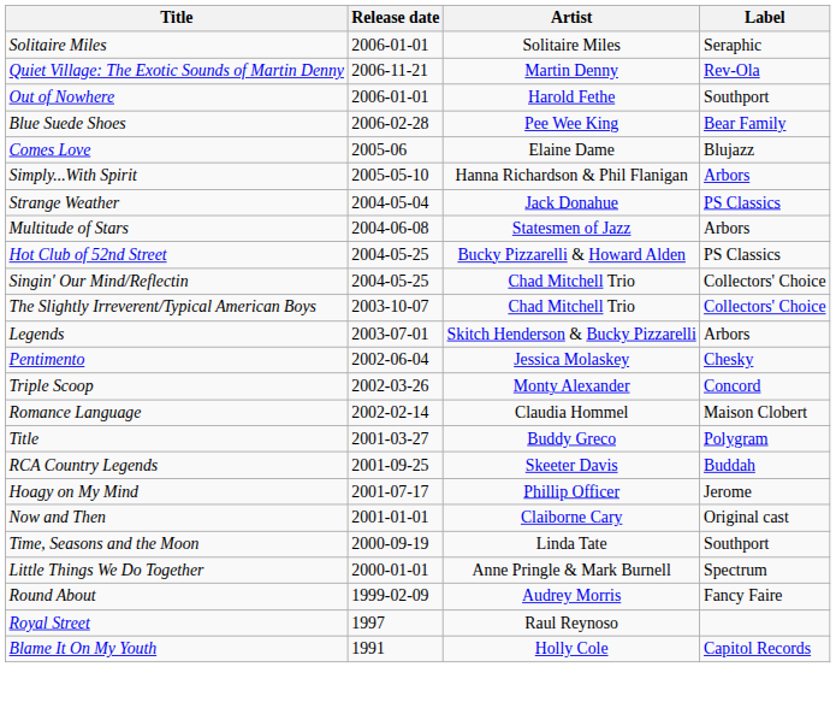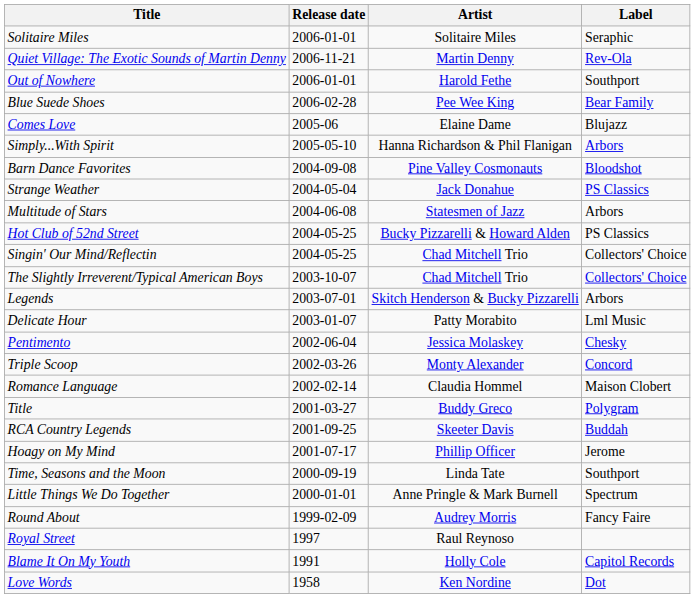 <table class="wikitable sortable">
 <tr>
 <th>Title</th>
 <th>Release date</th>
 <th>Artist</th>
 <th>Label</th>
 </tr>
 <tr>
 <td><em>Solitaire Miles</em></td>
 <td>2006-01-01</td>
 <td style="text-align:center;">Solitaire Miles</td>
 <td>Seraphic</td>
 </tr>
 <tr>
 <td><em><a href='#'>Quiet Village: The Exotic Sounds of Martin Denny</a></em></td>
 <td>2006-11-21</td>
 <td style="text-align:center;"><a href='#'>Martin Denny</a></td>
 <td><a href='#'>Rev-Ola</a></td>
 </tr>
 <tr>
 <td><em><a href='#'>Out of Nowhere</a></em></td>
 <td>2006-01-01</td>
 <td style="text-align:center;"><a href='#'>Harold Fethe</a></td>
 <td>Southport</td>
 </tr>
 <tr>
 <td><em>Blue Suede Shoes</em></td>
 <td>2006-02-28</td>
 <td style="text-align:center;"><a href='#'>Pee Wee King</a></td>
 <td><a href='#'>Bear Family</a></td>
 </tr>
 <tr>
 <td><em><a href='#'>Comes Love</a></em></td>
 <td>2005-06</td>
 <td style="text-align:center;">Elaine Dame</td>
 <td>Blujazz</td>
 </tr>
 <tr>
 <td><em>Simply...With Spirit</em></td>
 <td>2005-05-10</td>
 <td style="text-align:center;">Hanna Richardson & Phil Flanigan</td>
 <td><a href='#'>Arbors</a></td>
 </tr>
 <tr>
+<td><em>Barn Dance Favorites</em></td>
+<td>2004-09-08</td>
+<td style="text-align:center;"><a href='#'>Pine Valley Cosmonauts</a></td>
+<td><a href='#'>Bloodshot</a></td>
+</tr>
+<tr>
 <td><em>Strange Weather</em></td>
 <td>2004-05-04</td>
 <td style="text-align:center;"><a href='#'>Jack Donahue</a></td>
 <td><a href='#'>PS Classics</a></td>
 </tr>
 <tr>
 <td><em>Multitude of Stars</em></td>
 <td>2004-06-08</td>
 <td style="text-align:center;"><a href='#'>Statesmen of Jazz</a></td>
 <td>Arbors</td>
 </tr>
 <tr>
 <td><em><a href='#'>Hot Club of 52nd Street</a></em></td>
 <td>2004-05-25</td>
 <td style="text-align:center;"><a href='#'>Bucky Pizzarelli</a> & <a href='#'>Howard Alden</a></td>
 <td>PS Classics</td>
 </tr>
 <tr>
 <td><em>Singin' Our Mind/Reflectin</em></td>
 <td>2004-05-25</td>
 <td style="text-align:center;"><a href='#'>Chad Mitchell</a> Trio</td>
 <td>Collectors' Choice</td>
 </tr>
 <tr>
 <td><em>The Slightly Irreverent/Typical American Boys</em></td>
 <td>2003-10-07</td>
 <td style="text-align:center;"><a href='#'>Chad Mitchell</a> Trio</td>
 <td><a href='#'>Collectors' Choice</a></td>
 </tr>
 <tr>
 <td><em>Legends</em></td>
 <td>2003-07-01</td>
 <td style="text-align:center;"><a href='#'>Skitch Henderson</a> & <a href='#'>Bucky Pizzarelli</a></td>
 <td>Arbors</td>
+</tr>
+<tr>
+<td><em>Delicate Hour</em></td>
+<td>2003-01-07</td>
+<td style="text-align:center;">Patty Morabito</td>
+<td>Lml Music</td>
 </tr>
 <tr>
 <td><em><a href='#'>Pentimento</a></em></td>
 <td>2002-06-04</td>
 <td style="text-align:center;"><a href='#'>Jessica Molaskey</a></td>
 <td><a href='#'>Chesky</a></td>
 </tr>
 <tr>
 <td><em>Triple Scoop</em></td>
 <td>2002-03-26</td>
 <td style="text-align:center;"><a href='#'>Monty Alexander</a></td>
 <td><a href='#'>Concord</a></td>
 </tr>
 <tr | >
 <td><em>Romance Language</em></td>
 <td>2002-02-14</td>
 <td style="text-align:center;">Claudia Hommel</td>
 <td>Maison Clobert</td>
 </tr>
 <tr>
 <td><em>Title</em></td>
 <td>2001-03-27</td>
 <td style="text-align:center;"><a href='#'>Buddy Greco</a></td>
 <td><a href='#'>Polygram</a></td>
 </tr>
 <tr>
 <td><em>RCA Country Legends</em></td>
 <td>2001-09-25</td>
 <td style="text-align:center;"><a href='#'>Skeeter Davis</a></td>
 <td><a href='#'>Buddah</a></td>
 </tr>
 <tr>
 <td><em>Hoagy on My Mind</em></td>
 <td>2001-07-17</td>
 <td style="text-align:center;"><a href='#'>Phillip Officer</a></td>
 <td>Jerome</td>
 </tr>
 <tr>
-<td><em>Now and Then</em></td>
-<td>2001-01-01</td>
-<td style="text-align:center;"><a href='#'>Claiborne Cary</a></td>
-<td>Original cast</td>
-</tr>
-<tr>
 <td><em>Time, Seasons and the Moon</em></td>
 <td>2000-09-19</td>
 <td style="text-align:center;">Linda Tate</td>
 <td>Southport</td>
 </tr>
 <tr>
 <td><em>Little Things We Do Together</em></td>
 <td>2000-01-01</td>
 <td style="text-align:center;">Anne Pringle & Mark Burnell</td>
 <td>Spectrum</td>
 </tr>
 <tr>
 <td><em>Round About</em></td>
 <td>1999-02-09</td>
 <td style="text-align:center;"><a href='#'>Audrey Morris</a></td>
 <td>Fancy Faire</td>
 </tr>
 <tr>
 <td><em><a href='#'>Royal Street</a></em></td>
 <td>1997</td>
 <td style="text-align:center;">Raul Reynoso</td>
 </tr>
 <tr>
 <td><em><a href='#'>Blame It On My Youth</a></em></td>
 <td>1991</td>
 <td style="text-align:center;"><a href='#'>Holly Cole</a></td>
 <td><a href='#'>Capitol Records</a></td>
 </tr>
+<tr>
+<td><em><a href='#'>Love Words</a></em></td>
+<td>1958</td>
+<td style="text-align:center;"><a href='#'>Ken Nordine</a></td>
+<td><a href='#'>Dot</a></td>
+</tr>
 </table>
